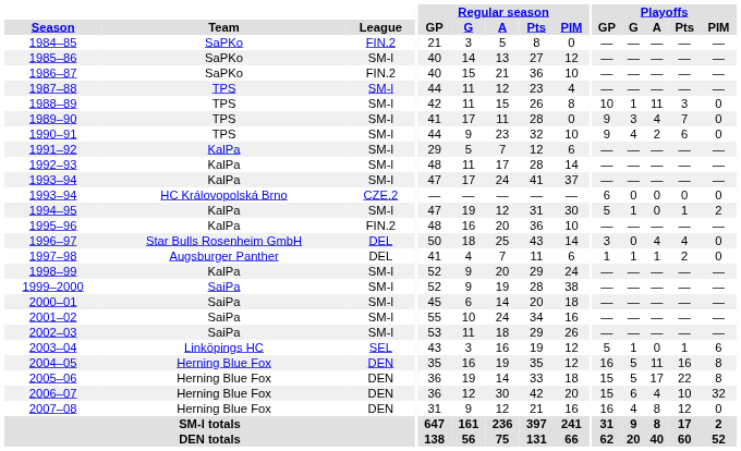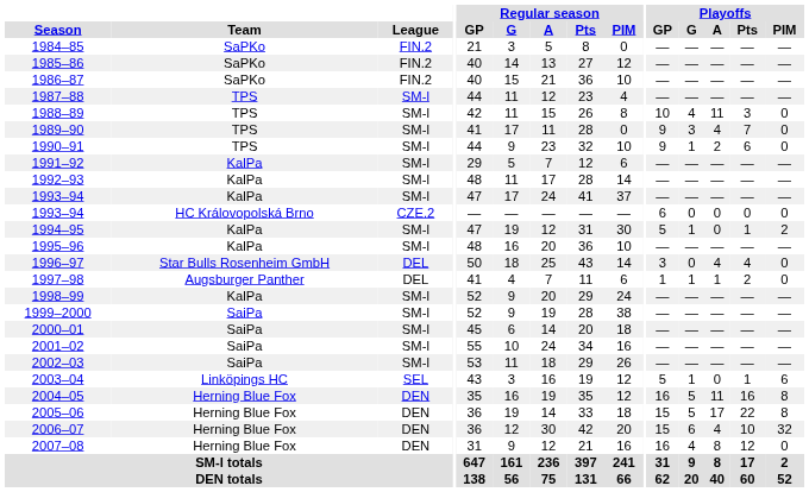 <table border="0" cellpadding="1" cellspacing="0" style="text-align:center; width:60em">
 <tr bgcolor="#e0e0e0">
 <th colspan="3" bgcolor="#ffffff"></th>
 <th rowspan="99" bgcolor="#ffffff"></th>
 <th colspan="5"><a href='#'>Regular season</a></th>
 <th rowspan="99" bgcolor="#ffffff"></th>
 <th colspan="5"><a href='#'>Playoffs</a></th>
 </tr>
 <tr bgcolor="#e0e0e0">
 <th><a href='#'>Season</a></th>
 <th>Team</th>
 <th>League</th>
 <th>GP</th>
 <th><a href='#'>G</a></th>
 <th><a href='#'>A</a></th>
 <th><a href='#'>Pts</a></th>
 <th><a href='#'>PIM</a></th>
 <th>GP</th>
 <th>G</th>
 <th>A</th>
 <th>Pts</th>
 <th>PIM</th>
 </tr>
 <tr>
 <td><a href='#'>1984–85</a></td>
 <td><a href='#'>SaPKo</a></td>
 <td><a href='#'>FIN.2</a></td>
 <td>21</td>
 <td>3</td>
 <td>5</td>
 <td>8</td>
 <td>0</td>
 <td>—</td>
 <td>—</td>
 <td>—</td>
 <td>—</td>
 <td>—</td>
 </tr>
 <tr bgcolor="#f0f0f0">
 <td><a href='#'>1985–86</a></td>
 <td>SaPKo</td>
-<td>SM-l</td>
+<td>FIN.2</td>
 <td>40</td>
 <td>14</td>
 <td>13</td>
 <td>27</td>
 <td>12</td>
 <td>—</td>
 <td>—</td>
 <td>—</td>
 <td>—</td>
 <td>—</td>
 </tr>
 <tr>
 <td><a href='#'>1986–87</a></td>
 <td>SaPKo</td>
 <td>FIN.2</td>
 <td>40</td>
 <td>15</td>
 <td>21</td>
 <td>36</td>
 <td>10</td>
 <td>—</td>
 <td>—</td>
 <td>—</td>
 <td>—</td>
 <td>—</td>
 </tr>
 <tr bgcolor="#f0f0f0">
 <td><a href='#'>1987–88</a></td>
 <td><a href='#'>TPS</a></td>
 <td><a href='#'>SM-l</a></td>
 <td>44</td>
 <td>11</td>
 <td>12</td>
 <td>23</td>
 <td>4</td>
 <td>—</td>
 <td>—</td>
 <td>—</td>
 <td>—</td>
 <td>—</td>
 </tr>
 <tr>
 <td><a href='#'>1988–89</a></td>
 <td>TPS</td>
 <td>SM-l</td>
 <td>42</td>
 <td>11</td>
 <td>15</td>
 <td>26</td>
 <td>8</td>
 <td>10</td>
-<td>1</td>
+<td>4</td>
 <td>11</td>
 <td>3</td>
 <td>0</td>
 </tr>
 <tr bgcolor="#f0f0f0">
 <td><a href='#'>1989–90</a></td>
 <td>TPS</td>
 <td>SM-l</td>
 <td>41</td>
 <td>17</td>
 <td>11</td>
 <td>28</td>
 <td>0</td>
 <td>9</td>
 <td>3</td>
 <td>4</td>
 <td>7</td>
 <td>0</td>
 </tr>
 <tr>
 <td><a href='#'>1990–91</a></td>
 <td>TPS</td>
 <td>SM-l</td>
 <td>44</td>
 <td>9</td>
 <td>23</td>
 <td>32</td>
 <td>10</td>
 <td>9</td>
-<td>4</td>
+<td>1</td>
 <td>2</td>
 <td>6</td>
 <td>0</td>
 </tr>
 <tr bgcolor="#f0f0f0">
 <td><a href='#'>1991–92</a></td>
 <td><a href='#'>KalPa</a></td>
 <td>SM-l</td>
 <td>29</td>
 <td>5</td>
 <td>7</td>
 <td>12</td>
 <td>6</td>
 <td>—</td>
 <td>—</td>
 <td>—</td>
 <td>—</td>
 <td>—</td>
 </tr>
 <tr>
 <td><a href='#'>1992–93</a></td>
 <td>KalPa</td>
 <td>SM-l</td>
 <td>48</td>
 <td>11</td>
 <td>17</td>
 <td>28</td>
 <td>14</td>
 <td>—</td>
 <td>—</td>
 <td>—</td>
 <td>—</td>
 <td>—</td>
 </tr>
 <tr bgcolor="#f0f0f0">
 <td><a href='#'>1993–94</a></td>
 <td>KalPa</td>
 <td>SM-l</td>
 <td>47</td>
 <td>17</td>
 <td>24</td>
 <td>41</td>
 <td>37</td>
 <td>—</td>
 <td>—</td>
 <td>—</td>
 <td>—</td>
 <td>—</td>
 </tr>
 <tr>
 <td><a href='#'>1993–94</a></td>
 <td><a href='#'>HC Královopolská Brno</a></td>
 <td><a href='#'>CZE.2</a></td>
 <td>—</td>
 <td>—</td>
 <td>—</td>
 <td>—</td>
 <td>—</td>
 <td>6</td>
 <td>0</td>
 <td>0</td>
 <td>0</td>
 <td>0</td>
 </tr>
 <tr bgcolor="#f0f0f0">
 <td><a href='#'>1994–95</a></td>
 <td>KalPa</td>
 <td>SM-l</td>
 <td>47</td>
 <td>19</td>
 <td>12</td>
 <td>31</td>
 <td>30</td>
 <td>5</td>
 <td>1</td>
 <td>0</td>
 <td>1</td>
 <td>2</td>
 </tr>
 <tr>
 <td><a href='#'>1995–96</a></td>
 <td>KalPa</td>
-<td>FIN.2</td>
+<td>SM-l</td>
 <td>48</td>
 <td>16</td>
 <td>20</td>
 <td>36</td>
 <td>10</td>
 <td>—</td>
 <td>—</td>
 <td>—</td>
 <td>—</td>
 <td>—</td>
 </tr>
 <tr bgcolor="#f0f0f0">
 <td><a href='#'>1996–97</a></td>
 <td><a href='#'>Star Bulls Rosenheim GmbH</a></td>
 <td><a href='#'>DEL</a></td>
 <td>50</td>
 <td>18</td>
 <td>25</td>
 <td>43</td>
 <td>14</td>
 <td>3</td>
 <td>0</td>
 <td>4</td>
 <td>4</td>
 <td>0</td>
 </tr>
 <tr>
 <td><a href='#'>1997–98</a></td>
 <td><a href='#'>Augsburger Panther</a></td>
 <td>DEL</td>
 <td>41</td>
 <td>4</td>
 <td>7</td>
 <td>11</td>
 <td>6</td>
 <td>1</td>
 <td>1</td>
 <td>1</td>
 <td>2</td>
 <td>0</td>
 </tr>
 <tr bgcolor="#f0f0f0">
 <td><a href='#'>1998–99</a></td>
 <td>KalPa</td>
 <td>SM-l</td>
 <td>52</td>
 <td>9</td>
 <td>20</td>
 <td>29</td>
 <td>24</td>
 <td>—</td>
 <td>—</td>
 <td>—</td>
 <td>—</td>
 <td>—</td>
 </tr>
 <tr>
 <td><a href='#'>1999–2000</a></td>
 <td><a href='#'>SaiPa</a></td>
 <td>SM-l</td>
 <td>52</td>
 <td>9</td>
 <td>19</td>
 <td>28</td>
 <td>38</td>
 <td>—</td>
 <td>—</td>
 <td>—</td>
 <td>—</td>
 <td>—</td>
 </tr>
 <tr bgcolor="#f0f0f0">
 <td><a href='#'>2000–01</a></td>
 <td>SaiPa</td>
 <td>SM-l</td>
 <td>45</td>
 <td>6</td>
 <td>14</td>
 <td>20</td>
 <td>18</td>
 <td>—</td>
 <td>—</td>
 <td>—</td>
 <td>—</td>
 <td>—</td>
 </tr>
 <tr>
 <td><a href='#'>2001–02</a></td>
 <td>SaiPa</td>
 <td>SM-l</td>
 <td>55</td>
 <td>10</td>
 <td>24</td>
 <td>34</td>
 <td>16</td>
 <td>—</td>
 <td>—</td>
 <td>—</td>
 <td>—</td>
 <td>—</td>
 </tr>
 <tr bgcolor="#f0f0f0">
 <td><a href='#'>2002–03</a></td>
 <td>SaiPa</td>
 <td>SM-l</td>
 <td>53</td>
 <td>11</td>
 <td>18</td>
 <td>29</td>
 <td>26</td>
 <td>—</td>
 <td>—</td>
 <td>—</td>
 <td>—</td>
 <td>—</td>
 </tr>
 <tr>
 <td><a href='#'>2003–04</a></td>
 <td><a href='#'>Linköpings HC</a></td>
 <td><a href='#'>SEL</a></td>
 <td>43</td>
 <td>3</td>
 <td>16</td>
 <td>19</td>
 <td>12</td>
 <td>5</td>
 <td>1</td>
 <td>0</td>
 <td>1</td>
 <td>6</td>
 </tr>
 <tr bgcolor="#f0f0f0">
 <td><a href='#'>2004–05</a></td>
 <td><a href='#'>Herning Blue Fox</a></td>
 <td><a href='#'>DEN</a></td>
 <td>35</td>
 <td>16</td>
 <td>19</td>
 <td>35</td>
 <td>12</td>
 <td>16</td>
 <td>5</td>
 <td>11</td>
 <td>16</td>
 <td>8</td>
 </tr>
 <tr>
 <td><a href='#'>2005–06</a></td>
 <td>Herning Blue Fox</td>
 <td>DEN</td>
 <td>36</td>
 <td>19</td>
 <td>14</td>
 <td>33</td>
 <td>18</td>
 <td>15</td>
 <td>5</td>
 <td>17</td>
 <td>22</td>
 <td>8</td>
 </tr>
 <tr bgcolor="#f0f0f0">
 <td><a href='#'>2006–07</a></td>
 <td>Herning Blue Fox</td>
 <td>DEN</td>
 <td>36</td>
 <td>12</td>
 <td>30</td>
 <td>42</td>
 <td>20</td>
 <td>15</td>
 <td>6</td>
 <td>4</td>
 <td>10</td>
 <td>32</td>
 </tr>
 <tr>
 <td><a href='#'>2007–08</a></td>
 <td>Herning Blue Fox</td>
 <td>DEN</td>
 <td>31</td>
 <td>9</td>
 <td>12</td>
 <td>21</td>
 <td>16</td>
 <td>16</td>
 <td>4</td>
 <td>8</td>
 <td>12</td>
 <td>0</td>
 </tr>
 <tr bgcolor="#e0e0e0">
 <th colspan="3">SM-l totals</th>
 <th>647</th>
 <th>161</th>
 <th>236</th>
 <th>397</th>
 <th>241</th>
 <th>31</th>
 <th>9</th>
 <th>8</th>
 <th>17</th>
 <th>2</th>
 </tr>
 <tr bgcolor="#e0e0e0">
 <th colspan="3">DEN totals</th>
 <th>138</th>
 <th>56</th>
 <th>75</th>
 <th>131</th>
 <th>66</th>
 <th>62</th>
 <th>20</th>
 <th>40</th>
 <th>60</th>
 <th>52</th>
 </tr>
 </table>
